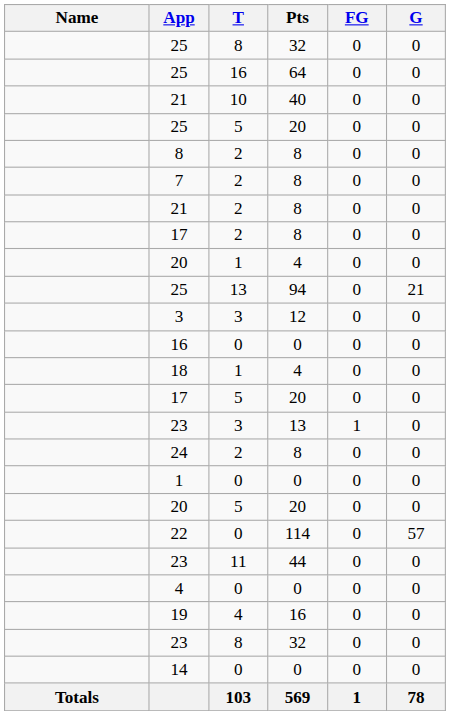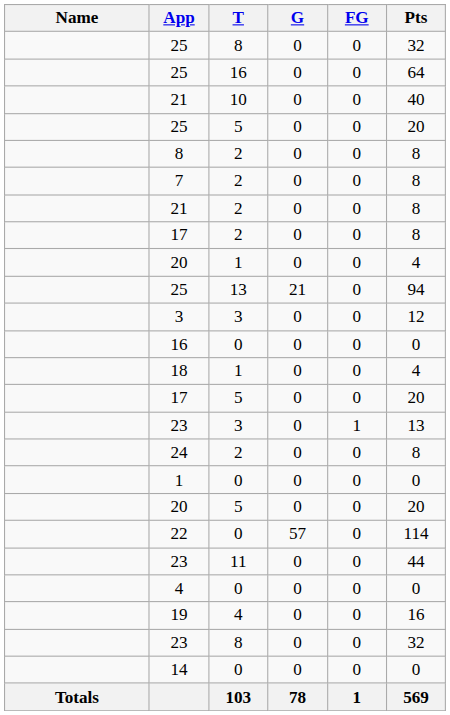 <table class="wikitable sortable" style="text-align: center;">
 <tr>
 <th style="width:8em">Name</th>
 <th style="width:3em"><a href='#'>App</a></th>
 <th style="width:3em"><a href='#'>T</a></th>
+<th style="width:3em"><a href='#'>G</a></th>
+<th style="width:3em"><a href='#'>FG</a></th>
 <th style="width:3em">Pts</th>
-<th style="width:3em"><a href='#'>FG</a></th>
-<th style="width:3em"><a href='#'>G</a></th>
 </tr>
 <tr>
 <td style="text-align:left;"></td>
 <td>25</td>
 <td>8</td>
-<td>32</td>
 <td>0</td>
 <td>0</td>
+<td>32</td>
 </tr>
 <tr>
 <td style="text-align:left;"></td>
 <td>25</td>
 <td>16</td>
-<td>64</td>
 <td>0</td>
 <td>0</td>
+<td>64</td>
 </tr>
 <tr>
 <td style="text-align:left;"></td>
 <td>21</td>
 <td>10</td>
-<td>40</td>
 <td>0</td>
 <td>0</td>
+<td>40</td>
 </tr>
 <tr>
 <td style="text-align:left;"></td>
 <td>25</td>
 <td>5</td>
-<td>20</td>
 <td>0</td>
 <td>0</td>
+<td>20</td>
 </tr>
 <tr>
 <td style="text-align:left;"></td>
 <td>8</td>
 <td>2</td>
-<td>8</td>
 <td>0</td>
 <td>0</td>
+<td>8</td>
 </tr>
 <tr>
 <td style="text-align:left;"></td>
 <td>7</td>
 <td>2</td>
-<td>8</td>
 <td>0</td>
 <td>0</td>
+<td>8</td>
 </tr>
 <tr>
 <td style="text-align:left;"></td>
 <td>21</td>
 <td>2</td>
-<td>8</td>
 <td>0</td>
 <td>0</td>
+<td>8</td>
 </tr>
 <tr>
 <td style="text-align:left;"></td>
 <td>17</td>
 <td>2</td>
-<td>8</td>
 <td>0</td>
 <td>0</td>
+<td>8</td>
 </tr>
 <tr>
 <td style="text-align:left;"></td>
 <td>20</td>
 <td>1</td>
-<td>4</td>
 <td>0</td>
 <td>0</td>
+<td>4</td>
 </tr>
 <tr>
 <td style="text-align:left;"></td>
 <td>25</td>
 <td>13</td>
+<td>21</td>
+<td>0</td>
 <td>94</td>
-<td>0</td>
-<td>21</td>
 </tr>
 <tr>
 <td style="text-align:left;"></td>
 <td>3</td>
 <td>3</td>
-<td>12</td>
 <td>0</td>
 <td>0</td>
+<td>12</td>
 </tr>
 <tr>
 <td style="text-align:left;"></td>
 <td>16</td>
 <td>0</td>
 <td>0</td>
 <td>0</td>
 <td>0</td>
 </tr>
 <tr>
 <td style="text-align:left;"></td>
 <td>18</td>
 <td>1</td>
-<td>4</td>
 <td>0</td>
 <td>0</td>
+<td>4</td>
 </tr>
 <tr>
 <td style="text-align:left;"></td>
 <td>17</td>
 <td>5</td>
-<td>20</td>
 <td>0</td>
 <td>0</td>
+<td>20</td>
 </tr>
 <tr>
 <td style="text-align:left;"></td>
 <td>23</td>
 <td>3</td>
+<td>0</td>
+<td>1</td>
 <td>13</td>
-<td>1</td>
-<td>0</td>
 </tr>
 <tr>
 <td style="text-align:left;"></td>
 <td>24</td>
 <td>2</td>
-<td>8</td>
 <td>0</td>
 <td>0</td>
+<td>8</td>
 </tr>
 <tr>
 <td style="text-align:left;"></td>
 <td>1</td>
 <td>0</td>
 <td>0</td>
 <td>0</td>
 <td>0</td>
 </tr>
 <tr>
 <td style="text-align:left;"></td>
 <td>20</td>
 <td>5</td>
-<td>20</td>
 <td>0</td>
 <td>0</td>
+<td>20</td>
 </tr>
 <tr>
 <td style="text-align:left;"></td>
 <td>22</td>
 <td>0</td>
+<td>57</td>
+<td>0</td>
 <td>114</td>
-<td>0</td>
-<td>57</td>
 </tr>
 <tr>
 <td style="text-align:left;"></td>
 <td>23</td>
 <td>11</td>
-<td>44</td>
 <td>0</td>
 <td>0</td>
+<td>44</td>
 </tr>
 <tr>
 <td style="text-align:left;"></td>
 <td>4</td>
 <td>0</td>
 <td>0</td>
 <td>0</td>
 <td>0</td>
 </tr>
 <tr>
 <td style="text-align:left;"></td>
 <td>19</td>
 <td>4</td>
-<td>16</td>
 <td>0</td>
 <td>0</td>
+<td>16</td>
 </tr>
 <tr>
 <td style="text-align:left;"></td>
 <td>23</td>
 <td>8</td>
-<td>32</td>
 <td>0</td>
 <td>0</td>
+<td>32</td>
 </tr>
 <tr>
 <td style="text-align:left;"></td>
 <td>14</td>
 <td>0</td>
 <td>0</td>
 <td>0</td>
 <td>0</td>
 </tr>
 <tr class="sortbottom">
 <th>Totals</th>
 <th></th>
 <th>103</th>
+<th>78</th>
+<th>1</th>
 <th>569</th>
-<th>1</th>
-<th>78</th>
 </tr>
 </table>
